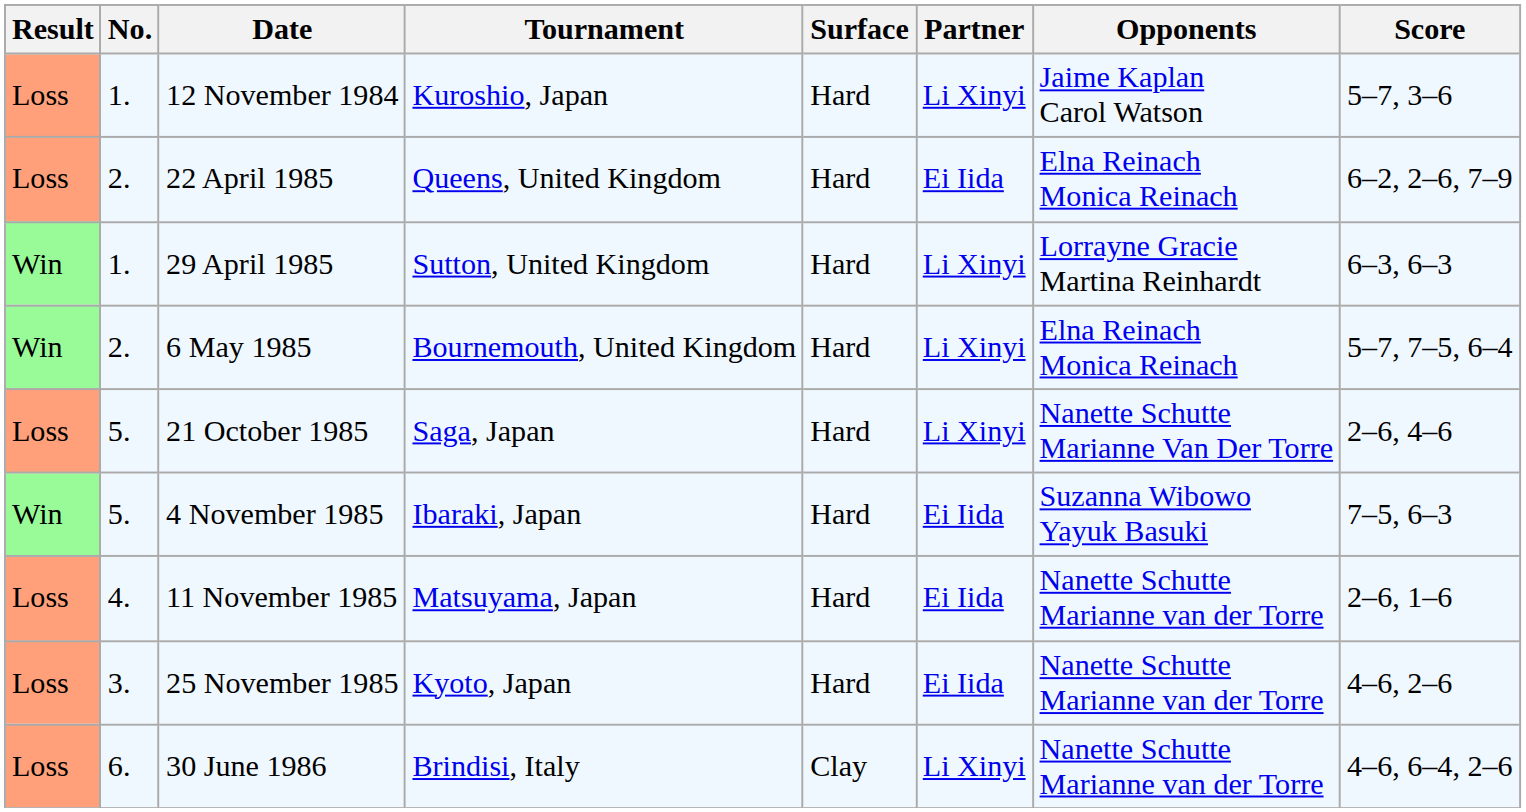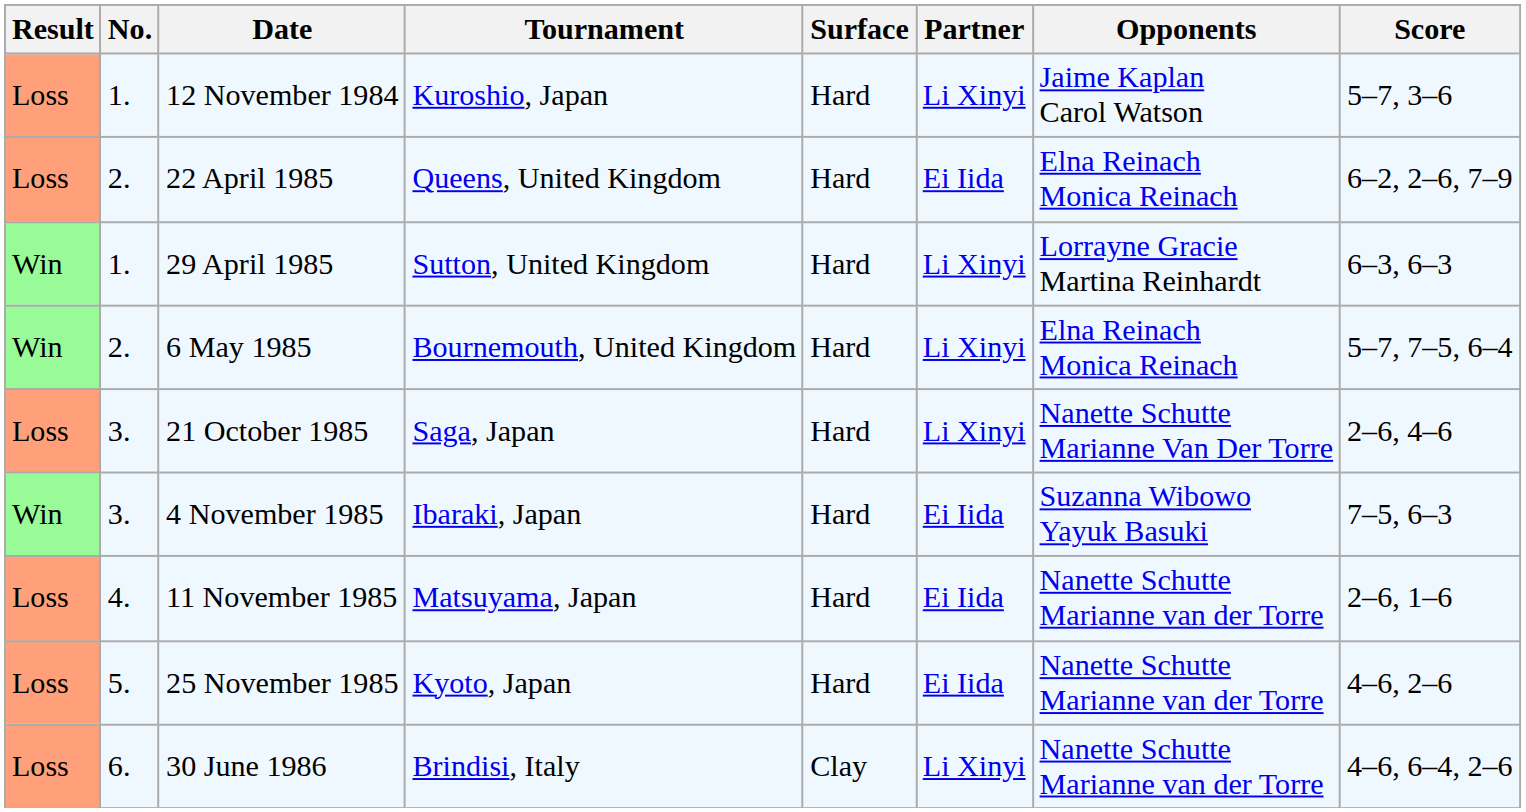 <table class="sortable wikitable" style=font-size:97%>
 <tr>
 <th>Result</th>
 <th>No.</th>
 <th>Date</th>
 <th>Tournament</th>
 <th>Surface</th>
 <th>Partner</th>
 <th>Opponents</th>
 <th>Score</th>
 </tr>
 <tr style="background:#f0f8ff;">
 <td style="background:#ffa07a;">Loss</td>
 <td>1.</td>
 <td>12 November 1984</td>
 <td><a href='#'>Kuroshio</a>, Japan</td>
 <td>Hard</td>
 <td> <a href='#'>Li Xinyi</a></td>
 <td> <a href='#'>Jaime Kaplan</a> <br>  Carol Watson</td>
 <td>5–7, 3–6</td>
 </tr>
 <tr style="background:#f0f8ff;">
 <td style="background:#ffa07a;">Loss</td>
 <td>2.</td>
 <td>22 April 1985</td>
 <td><a href='#'>Queens</a>, United Kingdom</td>
 <td>Hard</td>
 <td> <a href='#'>Ei Iida</a></td>
 <td> <a href='#'>Elna Reinach</a> <br>  <a href='#'>Monica Reinach</a></td>
 <td>6–2, 2–6, 7–9</td>
 </tr>
 <tr style="background:#f0f8ff;">
 <td style="background:#98fb98;">Win</td>
 <td>1.</td>
 <td>29 April 1985</td>
 <td><a href='#'>Sutton</a>, United Kingdom</td>
 <td>Hard</td>
 <td> <a href='#'>Li Xinyi</a></td>
 <td> <a href='#'>Lorrayne Gracie</a> <br>  Martina Reinhardt</td>
 <td>6–3, 6–3</td>
 </tr>
 <tr style="background:#f0f8ff;">
 <td style="background:#98fb98;">Win</td>
 <td>2.</td>
 <td>6 May 1985</td>
 <td><a href='#'>Bournemouth</a>, United Kingdom</td>
 <td>Hard</td>
 <td> <a href='#'>Li Xinyi</a></td>
 <td> <a href='#'>Elna Reinach</a> <br>  <a href='#'>Monica Reinach</a></td>
 <td>5–7, 7–5, 6–4</td>
 </tr>
 <tr style="background:#f0f8ff;">
 <td style="background:#ffa07a;">Loss</td>
-<td>5.</td>
+<td>3.</td>
 <td>21 October 1985</td>
 <td><a href='#'>Saga</a>, Japan</td>
 <td>Hard</td>
 <td> <a href='#'>Li Xinyi</a></td>
 <td> <a href='#'>Nanette Schutte</a> <br>  <a href='#'>Marianne Van Der Torre</a></td>
 <td>2–6, 4–6</td>
 </tr>
 <tr style="background:#f0f8ff;">
 <td style="background:#98fb98;">Win</td>
-<td>5.</td>
+<td>3.</td>
 <td>4 November 1985</td>
 <td><a href='#'>Ibaraki</a>, Japan</td>
 <td>Hard</td>
 <td> <a href='#'>Ei Iida</a></td>
 <td> <a href='#'>Suzanna Wibowo</a> <br>  <a href='#'>Yayuk Basuki</a></td>
 <td>7–5, 6–3</td>
 </tr>
 <tr style="background:#f0f8ff;">
 <td style="background:#ffa07a;">Loss</td>
 <td>4.</td>
 <td>11 November 1985</td>
 <td><a href='#'>Matsuyama</a>, Japan</td>
 <td>Hard</td>
 <td> <a href='#'>Ei Iida</a></td>
 <td> <a href='#'>Nanette Schutte</a> <br>  <a href='#'>Marianne van der Torre</a></td>
 <td>2–6, 1–6</td>
 </tr>
 <tr style="background:#f0f8ff;">
 <td style="background:#ffa07a;">Loss</td>
-<td>3.</td>
+<td>5.</td>
 <td>25 November 1985</td>
 <td><a href='#'>Kyoto</a>, Japan</td>
 <td>Hard</td>
 <td> <a href='#'>Ei Iida</a></td>
 <td> <a href='#'>Nanette Schutte</a> <br>  <a href='#'>Marianne van der Torre</a></td>
 <td>4–6, 2–6</td>
 </tr>
 <tr style="background:#f0f8ff;">
 <td style="background:#ffa07a;">Loss</td>
 <td>6.</td>
 <td>30 June 1986</td>
 <td><a href='#'>Brindisi</a>, Italy</td>
 <td>Clay</td>
 <td> <a href='#'>Li Xinyi</a></td>
 <td> <a href='#'>Nanette Schutte</a> <br>  <a href='#'>Marianne van der Torre</a></td>
 <td>4–6, 6–4, 2–6</td>
 </tr>
 </table>
